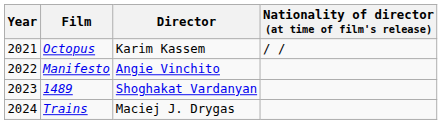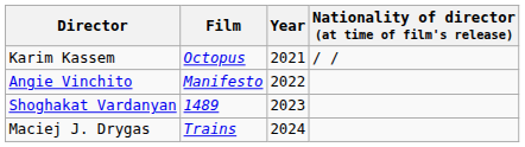 <table class="wikitable">
 <tr>
+<th>Director</th>
+<th>Film</th>
 <th>Year</th>
-<th>Film</th>
-<th>Director</th>
 <th>Nationality of director<br><small>(at time of film's release)</small></th>
 </tr>
 <tr>
+<td>Karim Kassem</td>
+<td><em><a href='#'>Octopus</a></em></td>
 <td>2021</td>
-<td><em><a href='#'>Octopus</a></em></td>
-<td>Karim Kassem</td>
 <td> /  / </td>
 </tr>
 <tr>
+<td><a href='#'>Angie Vinchito</a></td>
+<td><em><a href='#'>Manifesto</a></em></td>
 <td>2022</td>
-<td><em><a href='#'>Manifesto</a></em></td>
-<td><a href='#'>Angie Vinchito</a></td>
 <td></td>
 </tr>
 <tr>
+<td><a href='#'>Shoghakat Vardanyan</a></td>
+<td><em><a href='#'>1489</a></em></td>
 <td>2023</td>
-<td><em><a href='#'>1489</a></em></td>
-<td><a href='#'>Shoghakat Vardanyan</a></td>
 <td></td>
 </tr>
 <tr>
+<td>Maciej J. Drygas</td>
+<td><em><a href='#'>Trains</a></em></td>
 <td>2024</td>
-<td><em><a href='#'>Trains</a></em></td>
-<td>Maciej J. Drygas</td>
 <td></td>
 </tr>
 </table>
